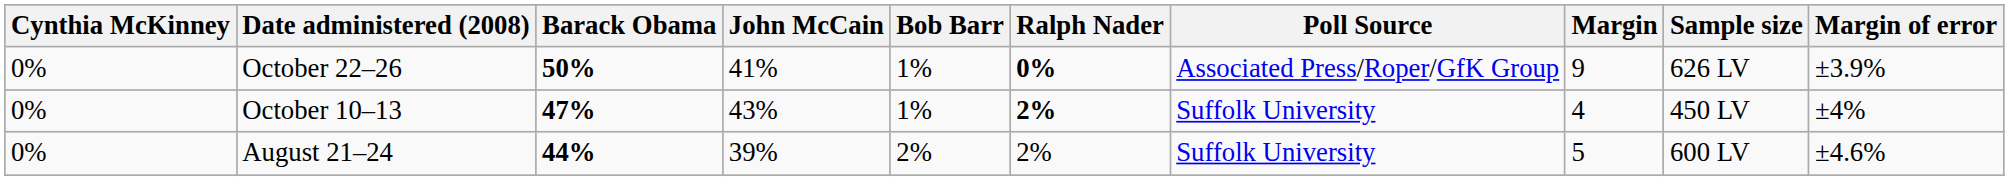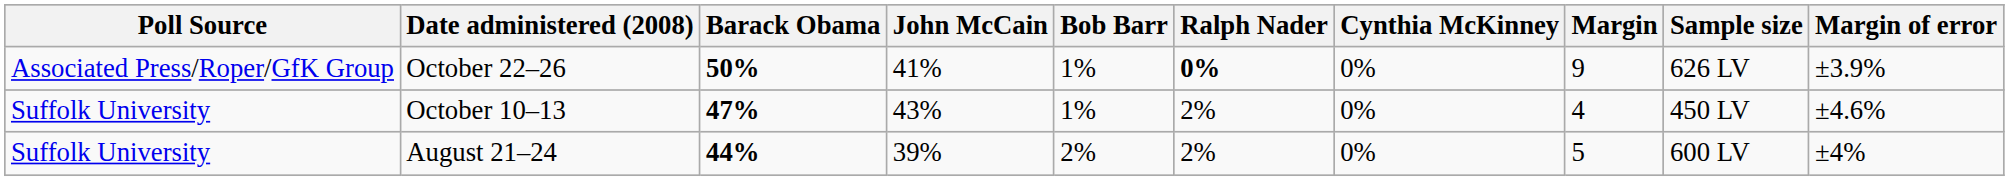 <table class="wikitable collapsible">
 <tr>
-<th>Cynthia McKinney</th>
+<th>Poll Source</th>
 <th>Date administered (2008)</th>
 <th>Barack Obama</th>
 <th>John McCain</th>
 <th>Bob Barr</th>
 <th>Ralph Nader</th>
-<th>Poll Source</th>
+<th>Cynthia McKinney</th>
 <th>Margin</th>
 <th>Sample size</th>
 <th>Margin of error</th>
 </tr>
 <tr>
-<td>0%</td>
+<td><a href='#'>Associated Press</a>/<a href='#'>Roper</a>/<a href='#'>GfK Group</a></td>
 <td>October 22–26</td>
 <td><strong>50%</strong></td>
 <td>41%</td>
 <td>1%</td>
 <td><strong>0%</strong></td>
-<td><a href='#'>Associated Press</a>/<a href='#'>Roper</a>/<a href='#'>GfK Group</a></td>
+<td>0%</td>
 <td>9</td>
 <td>626 LV</td>
 <td>±3.9%</td>
 </tr>
 <tr>
-<td>0%</td>
+<td><a href='#'>Suffolk University</a></td>
 <td>October 10–13</td>
 <td><strong>47%</strong></td>
 <td>43%</td>
 <td>1%</td>
-<td><strong>2%</strong></td>
-<td><a href='#'>Suffolk University</a></td>
+<td>2%</td>
+<td>0%</td>
 <td>4</td>
 <td>450 LV</td>
-<td>±4%</td>
+<td>±4.6%</td>
 </tr>
 <tr>
-<td>0%</td>
+<td><a href='#'>Suffolk University</a></td>
 <td>August 21–24</td>
 <td><strong>44%</strong></td>
 <td>39%</td>
 <td>2%</td>
 <td>2%</td>
-<td><a href='#'>Suffolk University</a></td>
+<td>0%</td>
 <td>5</td>
 <td>600 LV</td>
-<td>±4.6%</td>
+<td>±4%</td>
 </tr>
 </table>
